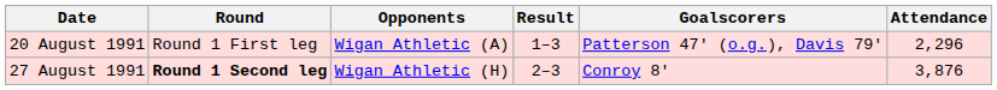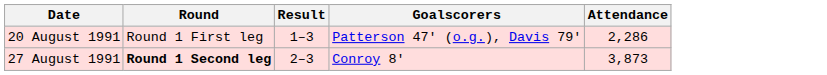 <table class="wikitable">
 <tr>
 <th>Date</th>
 <th>Round</th>
-<th>Opponents</th>
 <th>Result</th>
 <th>Goalscorers</th>
 <th>Attendance</th>
 </tr>
 <tr bgcolor="#ffdddd">
 <td>20 August 1991</td>
 <td>Round 1 First leg</td>
-<td><a href='#'>Wigan Athletic</a> (A)</td>
 <td align="center">1–3</td>
 <td><a href='#'>Patterson</a> 47' (<a href='#'>o.g.</a>), <a href='#'>Davis</a> 79'</td>
-<td align="center">2,296</td>
+<td align="center">2,286</td>
 </tr>
 <tr bgcolor="#ffdddd">
 <td>27 August 1991</td>
 <td><strong>Round 1 Second leg</strong></td>
-<td><a href='#'>Wigan Athletic</a> (H)</td>
 <td align="center">2–3</td>
 <td><a href='#'>Conroy</a> 8'</td>
-<td align="center">3,876</td>
+<td align="center">3,873</td>
 </tr>
 </table>
